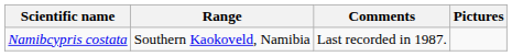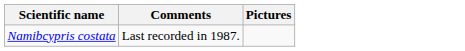 <table class="wikitable">
 <tr>
 <th>Scientific name</th>
-<th>Range</th>
 <th class="unsortable">Comments</th>
 <th class="unsortable">Pictures</th>
 </tr>
 <tr>
 <td><em><a href='#'>Namibcypris costata</a></em></td>
-<td>Southern <a href='#'>Kaokoveld</a>, Namibia</td>
 <td>Last recorded in 1987.</td>
 <td></td>
 </tr>
 </table>
